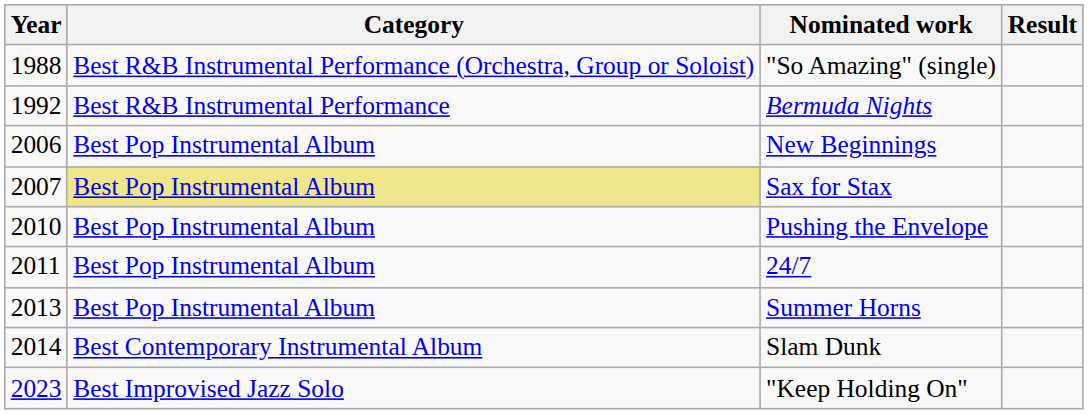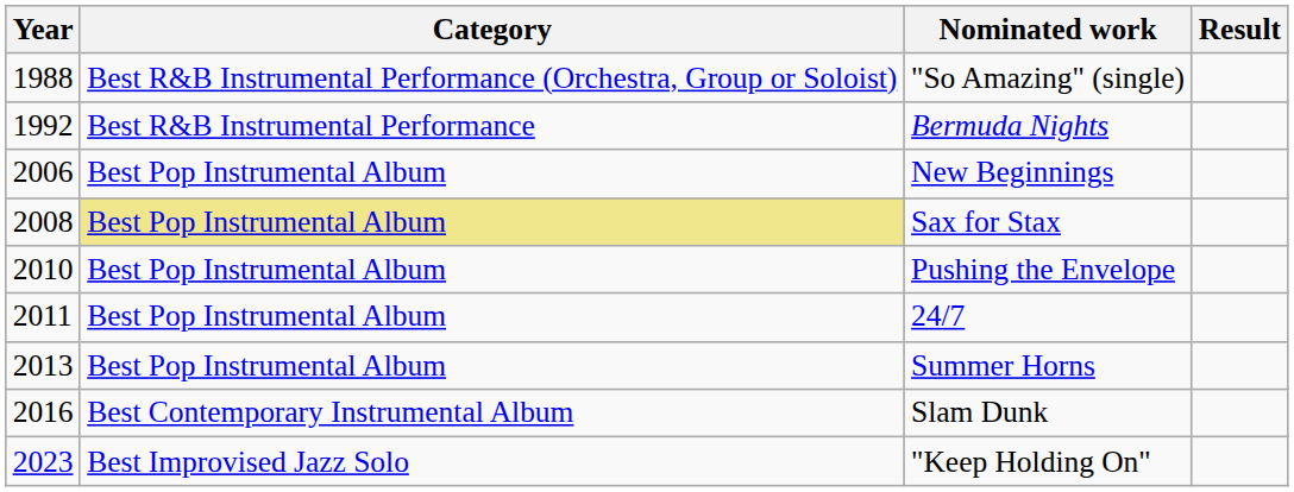 <table class="wikitable sortable">
 <tr>
 <th>Year</th>
 <th>Category</th>
 <th>Nominated work</th>
 <th>Result</th>
 </tr>
 <tr>
 <td>1988</td>
 <td><a href='#'>Best R&B Instrumental Performance (Orchestra, Group or Soloist)</a></td>
 <td>"So Amazing" (single)</td>
 <td></td>
 </tr>
 <tr>
 <td>1992</td>
 <td><a href='#'>Best R&B Instrumental Performance</a></td>
 <td><em><a href='#'>Bermuda Nights</a></td>
 <td></td>
 </tr>
 <tr>
 <td>2006</td>
 <td><a href='#'>Best Pop Instrumental Album</a></td>
 <td></em><a href='#'>New Beginnings</a><em></td>
 <td></td>
 </tr>
 <tr>
-<td>2007</td>
+<td>2008</td>
 <td style="background: khaki;"><a href='#'>Best Pop Instrumental Album</a></td>
 <td></em><a href='#'>Sax for Stax</a><em></td>
 <td></td>
 </tr>
 <tr>
 <td>2010</td>
 <td><a href='#'>Best Pop Instrumental Album</a></td>
 <td></em><a href='#'>Pushing the Envelope</a><em></td>
 <td></td>
 </tr>
 <tr>
 <td>2011</td>
 <td><a href='#'>Best Pop Instrumental Album</a></td>
 <td></em><a href='#'>24/7</a><em></td>
 <td></td>
 </tr>
 <tr>
 <td>2013</td>
 <td><a href='#'>Best Pop Instrumental Album</a></td>
 <td></em><a href='#'>Summer Horns</a><em></td>
 <td></td>
 </tr>
 <tr>
-<td>2014</td>
+<td>2016</td>
 <td><a href='#'>Best Contemporary Instrumental Album</a></td>
 <td></em>Slam Dunk<em></td>
 <td></td>
 </tr>
 <tr>
 <td><a href='#'>2023</a></td>
 <td><a href='#'>Best Improvised Jazz Solo</a></td>
 <td>"Keep Holding On"</td>
 <td></td>
 </tr>
 </table>
